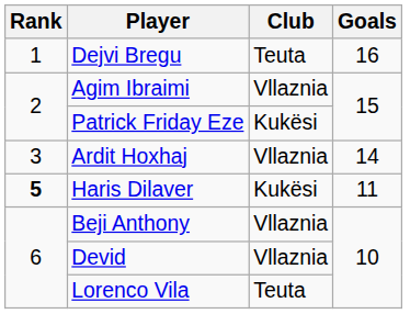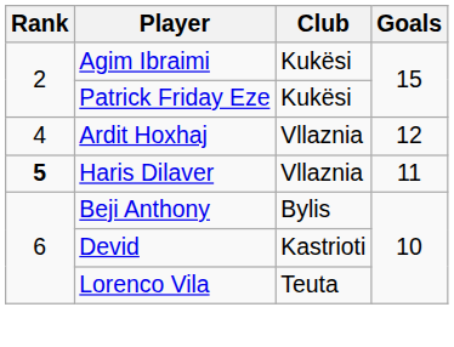 <table class="wikitable" style="text-align:center">
 <tr>
 <th>Rank</th>
 <th>Player</th>
 <th>Club</th>
 <th>Goals</th>
 </tr>
 <tr>
-<td rowspan="1">1</td>
-<td align="left"> <a href='#'>Dejvi Bregu</a></td>
-<td align="left">Teuta</td>
-<td rowspan="1">16</td>
-</tr>
-<tr>
 <td rowspan="2">2</td>
 <td align="left"> <a href='#'>Agim Ibraimi</a></td>
-<td align="left">Vllaznia</td>
+<td align="left">Kukësi</td>
 <td rowspan="2">15</td>
 </tr>
 <tr>
 <td align="left"> <a href='#'>Patrick Friday Eze</a></td>
 <td align="left">Kukësi</td>
 </tr>
 <tr>
-<td rowspan="1">3</td>
+<td rowspan="1">4</td>
 <td align="left"> <a href='#'>Ardit Hoxhaj</a></td>
 <td align="left">Vllaznia</td>
-<td rowspan="1">14</td>
+<td rowspan="1">12</td>
 </tr>
 <tr>
 <td rowspan="1"><strong>5</strong></td>
 <td align="left"> <a href='#'>Haris Dilaver</a></td>
-<td align="left">Kukësi</td>
+<td align="left">Vllaznia</td>
 <td rowspan="1">11</td>
 </tr>
 <tr>
 <td rowspan="3">6</td>
 <td align="left"> <a href='#'>Beji Anthony</a></td>
-<td align="left">Vllaznia</td>
+<td align="left">Bylis</td>
 <td rowspan="3">10</td>
 </tr>
 <tr>
 <td align="left"> <a href='#'>Devid</a></td>
-<td align="left">Vllaznia</td>
+<td align="left">Kastrioti</td>
 </tr>
 <tr>
 <td align="left"> <a href='#'>Lorenco Vila</a></td>
 <td align="left">Teuta</td>
 </tr>
 </table>
